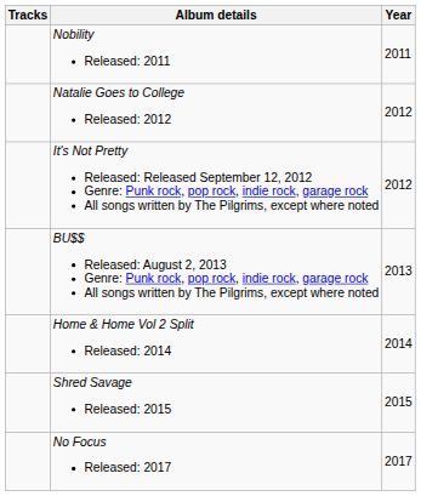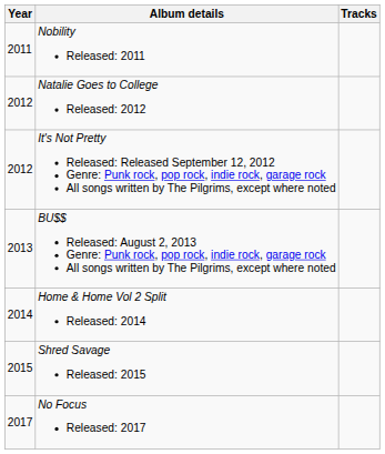 <table class="wikitable plainrowheaders" style="text-align:left;">
 <tr>
+<th>Year</th>
+<th>Album details</th>
 <th>Tracks</th>
-<th>Album details</th>
-<th>Year</th>
 </tr>
 <tr>
+<td style="text-align:left;">2011</td>
+<td><em>Nobility</em><br><ul><li>Released: 2011</li></ul></td>
 <td><br></td>
-<td><em>Nobility</em><br><ul><li>Released: 2011</li></ul></td>
-<td style="text-align:left;">2011</td>
 </tr>
 <tr>
+<td style="text-align:left;">2012</td>
+<td><em>Natalie Goes to College</em><br><ul><li>Released: 2012</li></ul></td>
 <td><br></td>
-<td><em>Natalie Goes to College</em><br><ul><li>Released: 2012</li></ul></td>
-<td style="text-align:left;">2012</td>
 </tr>
 <tr>
+<td>2012</td>
+<td><em>It's Not Pretty</em><br><ul><li>Released: Released September 12, 2012</li><li>Genre: <a href='#'>Punk rock</a>, <a href='#'>pop rock</a>, <a href='#'>indie rock</a>, <a href='#'>garage rock</a></li><li>All songs written by The Pilgrims, except where noted</li></ul></td>
 <td><br></td>
-<td><em>It's Not Pretty</em><br><ul><li>Released: Released September 12, 2012</li><li>Genre: <a href='#'>Punk rock</a>, <a href='#'>pop rock</a>, <a href='#'>indie rock</a>, <a href='#'>garage rock</a></li><li>All songs written by The Pilgrims, except where noted</li></ul></td>
-<td>2012</td>
 </tr>
 <tr>
+<td style="text-align:left;">2013</td>
+<td><em>BU$$</em><br><ul><li>Released: August 2, 2013</li><li>Genre: <a href='#'>Punk rock</a>, <a href='#'>pop rock</a>, <a href='#'>indie rock</a>, <a href='#'>garage rock</a></li><li>All songs written by The Pilgrims, except where noted</li></ul></td>
 <td><br></td>
-<td><em>BU$$</em><br><ul><li>Released: August 2, 2013</li><li>Genre: <a href='#'>Punk rock</a>, <a href='#'>pop rock</a>, <a href='#'>indie rock</a>, <a href='#'>garage rock</a></li><li>All songs written by The Pilgrims, except where noted</li></ul></td>
-<td style="text-align:left;">2013</td>
 </tr>
 <tr>
+<td style="text-align:left;">2014</td>
+<td><em>Home & Home Vol 2 Split</em><br><ul><li>Released: 2014</li></ul></td>
 <td><br></td>
-<td><em>Home & Home Vol 2 Split</em><br><ul><li>Released: 2014</li></ul></td>
-<td style="text-align:left;">2014</td>
 </tr>
 <tr>
+<td style="text-align:left;">2015</td>
+<td><em>Shred Savage</em><br><ul><li>Released: 2015</li></ul></td>
 <td><br></td>
-<td><em>Shred Savage</em><br><ul><li>Released: 2015</li></ul></td>
-<td style="text-align:left;">2015</td>
 </tr>
 <tr>
+<td style="text-align:left;">2017</td>
+<td><em>No Focus</em><br><ul><li>Released: 2017</li></ul></td>
 <td><br></td>
-<td><em>No Focus</em><br><ul><li>Released: 2017</li></ul></td>
-<td style="text-align:left;">2017</td>
 </tr>
 </table>
